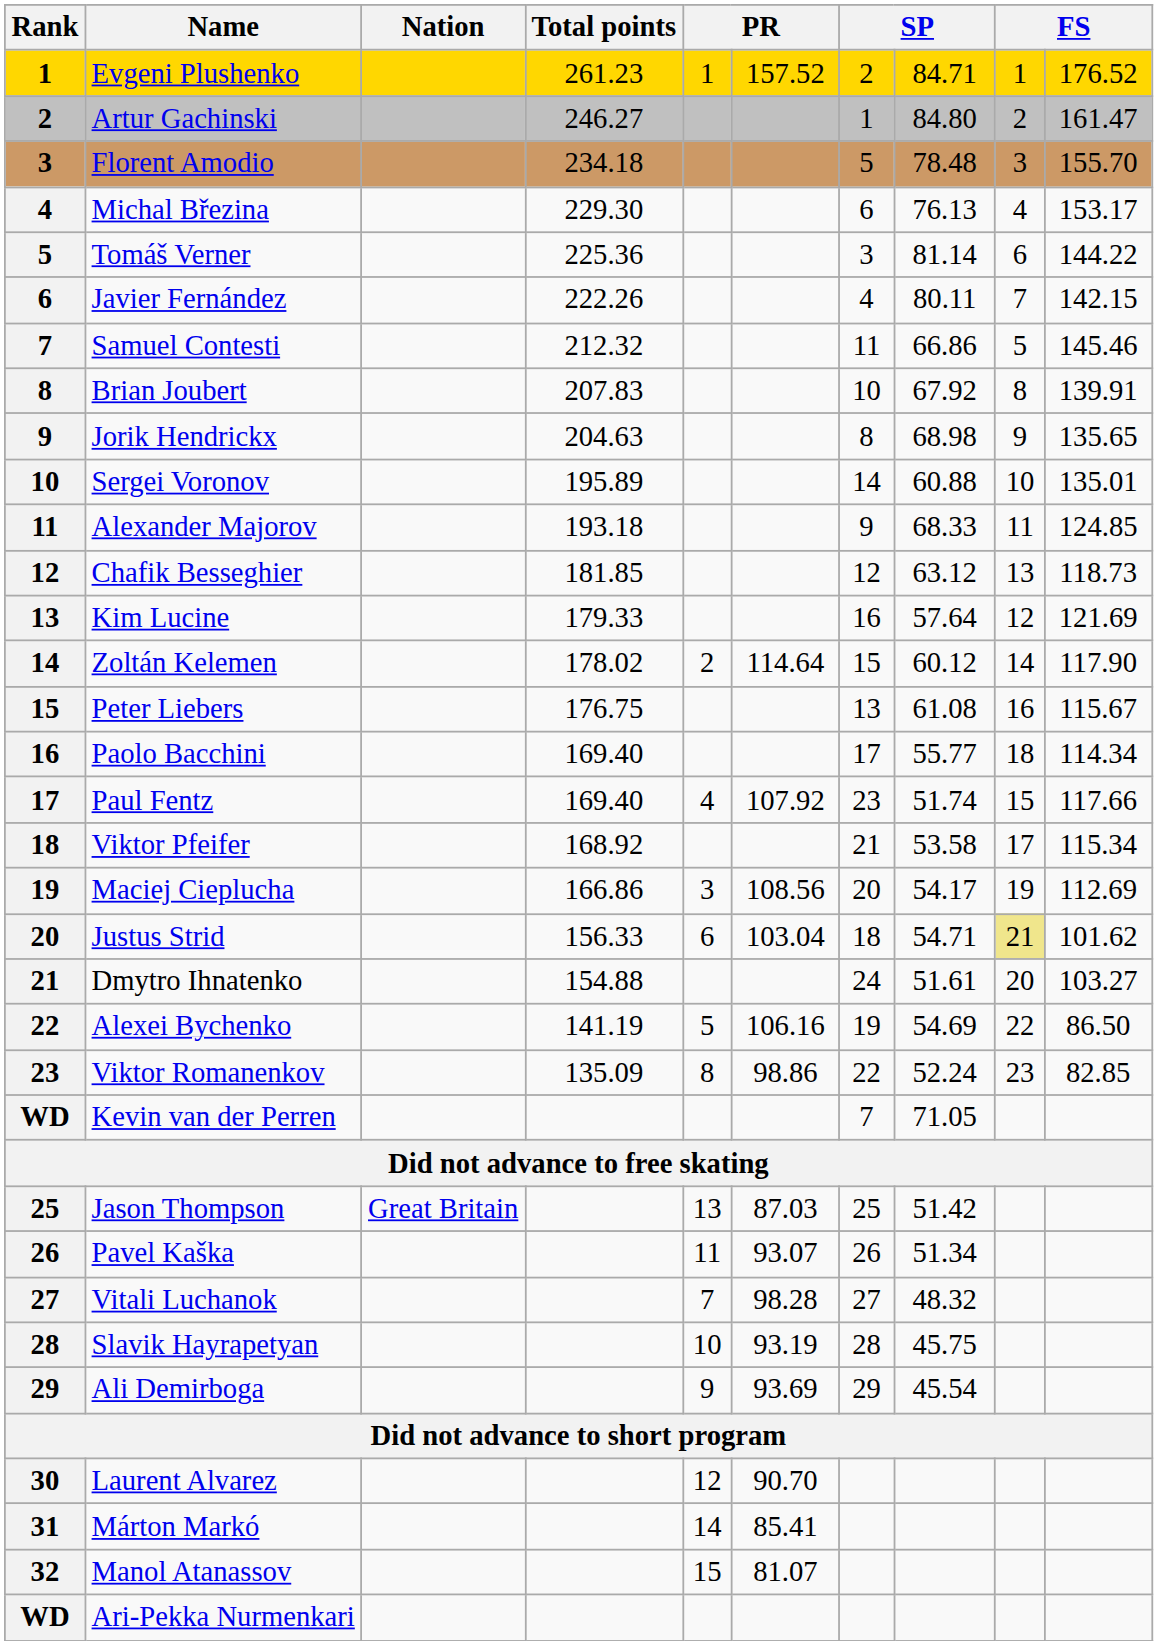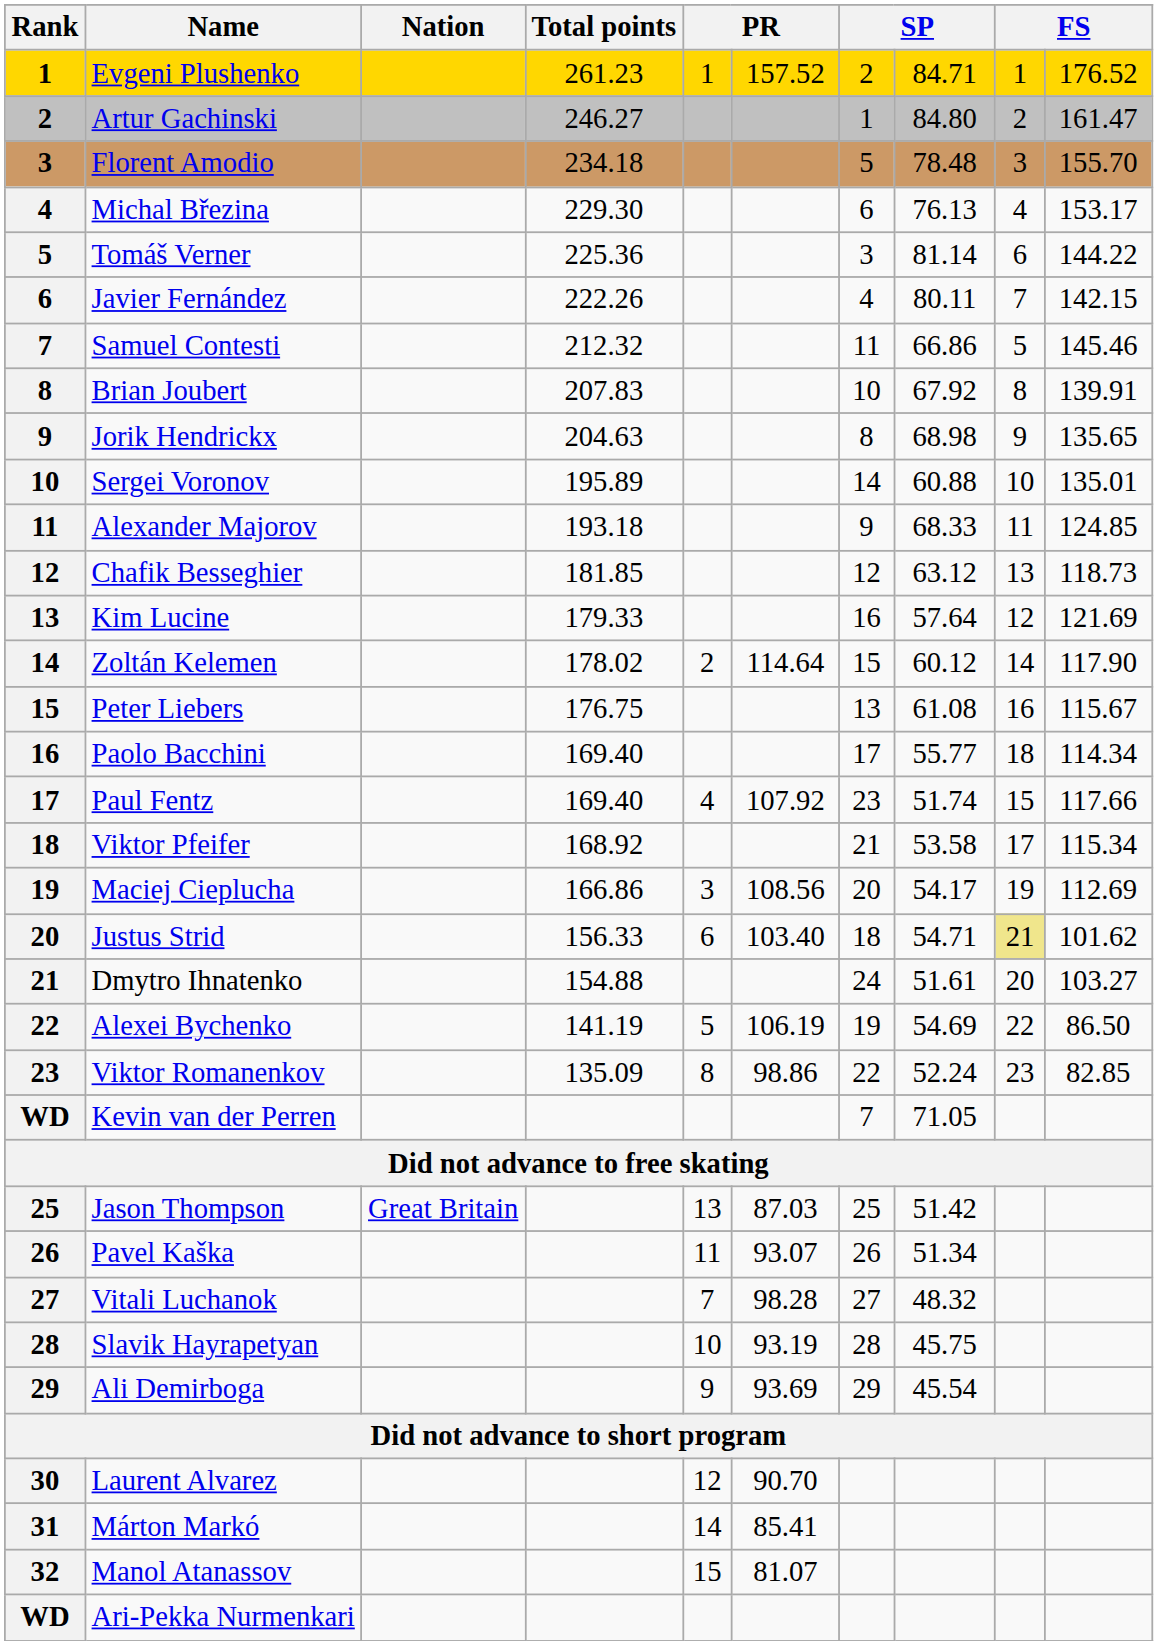 <table class="wikitable sortable">
 <tr>
 <th>Rank</th>
 <th>Name</th>
 <th>Nation</th>
 <th>Total points</th>
 <th colspan="2" width="80px">PR</th>
 <th colspan="2" width="80px"><a href='#'>SP</a></th>
 <th colspan="2" width="80px"><a href='#'>FS</a></th>
 </tr>
 <tr bgcolor="gold">
 <td align="center"><strong>1</strong></td>
 <td><a href='#'>Evgeni Plushenko</a></td>
 <td></td>
 <td align="center">261.23</td>
 <td align="center">1</td>
 <td align="center">157.52</td>
 <td align="center">2</td>
 <td align="center">84.71</td>
 <td align="center">1</td>
 <td align="center">176.52</td>
 </tr>
 <tr bgcolor="silver">
 <td align="center"><strong>2</strong></td>
 <td><a href='#'>Artur Gachinski</a></td>
 <td></td>
 <td align="center">246.27</td>
 <td align="center"></td>
 <td align="center"></td>
 <td align="center">1</td>
 <td align="center">84.80</td>
 <td align="center">2</td>
 <td align="center">161.47</td>
 </tr>
 <tr bgcolor="cc9966">
 <td align="center"><strong>3</strong></td>
 <td><a href='#'>Florent Amodio</a></td>
 <td></td>
 <td align="center">234.18</td>
 <td align="center"></td>
 <td align="center"></td>
 <td align="center">5</td>
 <td align="center">78.48</td>
 <td align="center">3</td>
 <td align="center">155.70</td>
 </tr>
 <tr>
 <th>4</th>
 <td><a href='#'>Michal Březina</a></td>
 <td></td>
 <td align="center">229.30</td>
 <td align="center"></td>
 <td align="center"></td>
 <td align="center">6</td>
 <td align="center">76.13</td>
 <td align="center">4</td>
 <td align="center">153.17</td>
 </tr>
 <tr>
 <th>5</th>
 <td><a href='#'>Tomáš Verner</a></td>
 <td></td>
 <td align="center">225.36</td>
 <td align="center"></td>
 <td align="center"></td>
 <td align="center">3</td>
 <td align="center">81.14</td>
 <td align="center">6</td>
 <td align="center">144.22</td>
 </tr>
 <tr>
 <th>6</th>
 <td><a href='#'>Javier Fernández</a></td>
 <td></td>
 <td align="center">222.26</td>
 <td align="center"></td>
 <td align="center"></td>
 <td align="center">4</td>
 <td align="center">80.11</td>
 <td align="center">7</td>
 <td align="center">142.15</td>
 </tr>
 <tr>
 <th>7</th>
 <td><a href='#'>Samuel Contesti</a></td>
 <td></td>
 <td align="center">212.32</td>
 <td align="center"></td>
 <td align="center"></td>
 <td align="center">11</td>
 <td align="center">66.86</td>
 <td align="center">5</td>
 <td align="center">145.46</td>
 </tr>
 <tr>
 <th>8</th>
 <td><a href='#'>Brian Joubert</a></td>
 <td></td>
 <td align="center">207.83</td>
 <td align="center"></td>
 <td align="center"></td>
 <td align="center">10</td>
 <td align="center">67.92</td>
 <td align="center">8</td>
 <td align="center">139.91</td>
 </tr>
 <tr>
 <th>9</th>
 <td><a href='#'>Jorik Hendrickx</a></td>
 <td></td>
 <td align="center">204.63</td>
 <td align="center"></td>
 <td align="center"></td>
 <td align="center">8</td>
 <td align="center">68.98</td>
 <td align="center">9</td>
 <td align="center">135.65</td>
 </tr>
 <tr>
 <th>10</th>
 <td><a href='#'>Sergei Voronov</a></td>
 <td></td>
 <td align="center">195.89</td>
 <td align="center"></td>
 <td align="center"></td>
 <td align="center">14</td>
 <td align="center">60.88</td>
 <td align="center">10</td>
 <td align="center">135.01</td>
 </tr>
 <tr>
 <th>11</th>
 <td><a href='#'>Alexander Majorov</a></td>
 <td></td>
 <td align="center">193.18</td>
 <td align="center"></td>
 <td align="center"></td>
 <td align="center">9</td>
 <td align="center">68.33</td>
 <td align="center">11</td>
 <td align="center">124.85</td>
 </tr>
 <tr>
 <th>12</th>
 <td><a href='#'>Chafik Besseghier</a></td>
 <td></td>
 <td align="center">181.85</td>
 <td align="center"></td>
 <td align="center"></td>
 <td align="center">12</td>
 <td align="center">63.12</td>
 <td align="center">13</td>
 <td align="center">118.73</td>
 </tr>
 <tr>
 <th>13</th>
 <td><a href='#'>Kim Lucine</a></td>
 <td></td>
 <td align="center">179.33</td>
 <td align="center"></td>
 <td align="center"></td>
 <td align="center">16</td>
 <td align="center">57.64</td>
 <td align="center">12</td>
 <td align="center">121.69</td>
 </tr>
 <tr>
 <th>14</th>
 <td><a href='#'>Zoltán Kelemen</a></td>
 <td></td>
 <td align="center">178.02</td>
 <td align="center">2</td>
 <td align="center">114.64</td>
 <td align="center">15</td>
 <td align="center">60.12</td>
 <td align="center">14</td>
 <td align="center">117.90</td>
 </tr>
 <tr>
 <th>15</th>
 <td><a href='#'>Peter Liebers</a></td>
 <td></td>
 <td align="center">176.75</td>
 <td align="center"></td>
 <td align="center"></td>
 <td align="center">13</td>
 <td align="center">61.08</td>
 <td align="center">16</td>
 <td align="center">115.67</td>
 </tr>
 <tr>
 <th>16</th>
 <td><a href='#'>Paolo Bacchini</a></td>
 <td></td>
 <td align="center">169.40</td>
 <td align="center"></td>
 <td align="center"></td>
 <td align="center">17</td>
 <td align="center">55.77</td>
 <td align="center">18</td>
 <td align="center">114.34</td>
 </tr>
 <tr>
 <th>17</th>
 <td><a href='#'>Paul Fentz</a></td>
 <td></td>
 <td align="center">169.40</td>
 <td align="center">4</td>
 <td align="center">107.92</td>
 <td align="center">23</td>
 <td align="center">51.74</td>
 <td align="center">15</td>
 <td align="center">117.66</td>
 </tr>
 <tr>
 <th>18</th>
 <td><a href='#'>Viktor Pfeifer</a></td>
 <td></td>
 <td align="center">168.92</td>
 <td align="center"></td>
 <td align="center"></td>
 <td align="center">21</td>
 <td align="center">53.58</td>
 <td align="center">17</td>
 <td align="center">115.34</td>
 </tr>
 <tr>
 <th>19</th>
 <td><a href='#'>Maciej Cieplucha</a></td>
 <td></td>
 <td align="center">166.86</td>
 <td align="center">3</td>
 <td align="center">108.56</td>
 <td align="center">20</td>
 <td align="center">54.17</td>
 <td align="center">19</td>
 <td align="center">112.69</td>
 </tr>
 <tr>
 <th>20</th>
 <td><a href='#'>Justus Strid</a></td>
 <td></td>
 <td align="center">156.33</td>
 <td align="center">6</td>
-<td align="center">103.04</td>
+<td align="center">103.40</td>
 <td align="center">18</td>
 <td align="center">54.71</td>
 <td align="center" style="background: khaki;">21</td>
 <td align="center">101.62</td>
 </tr>
 <tr>
 <th>21</th>
 <td>Dmytro Ihnatenko</td>
 <td></td>
 <td align="center">154.88</td>
 <td align="center"></td>
 <td align="center"></td>
 <td align="center">24</td>
 <td align="center">51.61</td>
 <td align="center">20</td>
 <td align="center">103.27</td>
 </tr>
 <tr>
 <th>22</th>
 <td><a href='#'>Alexei Bychenko</a></td>
 <td></td>
 <td align="center">141.19</td>
 <td align="center">5</td>
-<td align="center">106.16</td>
+<td align="center">106.19</td>
 <td align="center">19</td>
 <td align="center">54.69</td>
 <td align="center">22</td>
 <td align="center">86.50</td>
 </tr>
 <tr>
 <th>23</th>
 <td><a href='#'>Viktor Romanenkov</a></td>
 <td></td>
 <td align="center">135.09</td>
 <td align="center">8</td>
 <td align="center">98.86</td>
 <td align="center">22</td>
 <td align="center">52.24</td>
 <td align="center">23</td>
 <td align="center">82.85</td>
 </tr>
 <tr>
 <th>WD</th>
 <td><a href='#'>Kevin van der Perren</a></td>
 <td></td>
 <td align="center"></td>
 <td align="center"></td>
 <td align="center"></td>
 <td align="center">7</td>
 <td align="center">71.05</td>
 <td align="center"></td>
 <td align="center"></td>
 </tr>
 <tr>
 <th colspan=10>Did not advance to free skating</th>
 </tr>
 <tr>
 <th>25</th>
 <td><a href='#'>Jason Thompson</a></td>
 <td> <a href='#'>Great Britain</a></td>
 <td></td>
 <td align="center">13</td>
 <td align="center">87.03</td>
 <td align="center">25</td>
 <td align="center">51.42</td>
 <td></td>
 <td></td>
 </tr>
 <tr>
 <th>26</th>
 <td><a href='#'>Pavel Kaška</a></td>
 <td></td>
 <td></td>
 <td align="center">11</td>
 <td align="center">93.07</td>
 <td align="center">26</td>
 <td align="center">51.34</td>
 <td></td>
 <td></td>
 </tr>
 <tr>
 <th>27</th>
 <td><a href='#'>Vitali Luchanok</a></td>
 <td></td>
 <td></td>
 <td align="center">7</td>
 <td align="center">98.28</td>
 <td align="center">27</td>
 <td align="center">48.32</td>
 <td></td>
 <td></td>
 </tr>
 <tr>
 <th>28</th>
 <td><a href='#'>Slavik Hayrapetyan</a></td>
 <td></td>
 <td></td>
 <td align="center">10</td>
 <td align="center">93.19</td>
 <td align="center">28</td>
 <td align="center">45.75</td>
 <td></td>
 <td></td>
 </tr>
 <tr>
 <th>29</th>
 <td><a href='#'>Ali Demirboga</a></td>
 <td></td>
 <td></td>
 <td align="center">9</td>
 <td align="center">93.69</td>
 <td align="center">29</td>
 <td align="center">45.54</td>
 <td></td>
 <td></td>
 </tr>
 <tr>
 <th colspan=10>Did not advance to short program</th>
 </tr>
 <tr>
 <th>30</th>
 <td><a href='#'>Laurent Alvarez</a></td>
 <td></td>
 <td></td>
 <td align="center">12</td>
 <td align="center">90.70</td>
 <td></td>
 <td></td>
 <td></td>
 <td></td>
 </tr>
 <tr>
 <th>31</th>
 <td><a href='#'>Márton Markó</a></td>
 <td></td>
 <td></td>
 <td align="center">14</td>
 <td align="center">85.41</td>
 <td></td>
 <td></td>
 <td></td>
 <td></td>
 </tr>
 <tr>
 <th>32</th>
 <td><a href='#'>Manol Atanassov</a></td>
 <td></td>
 <td></td>
 <td align="center">15</td>
 <td align="center">81.07</td>
 <td></td>
 <td></td>
 <td></td>
 <td></td>
 </tr>
 <tr>
 <th>WD</th>
 <td><a href='#'>Ari-Pekka Nurmenkari</a></td>
 <td></td>
 <td></td>
 <td></td>
 <td></td>
 <td></td>
 <td></td>
 <td></td>
 <td></td>
 </tr>
 </table>
